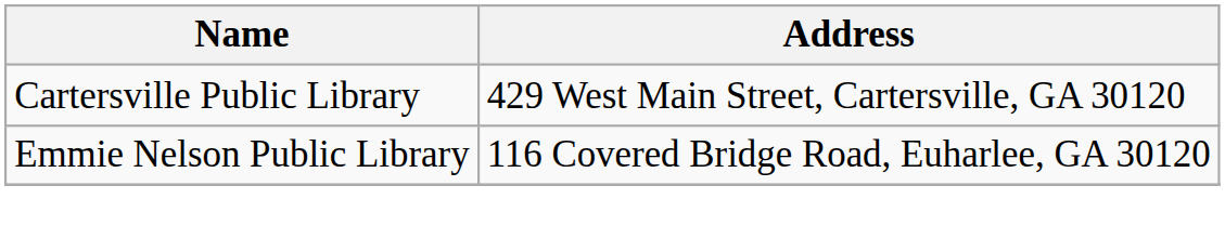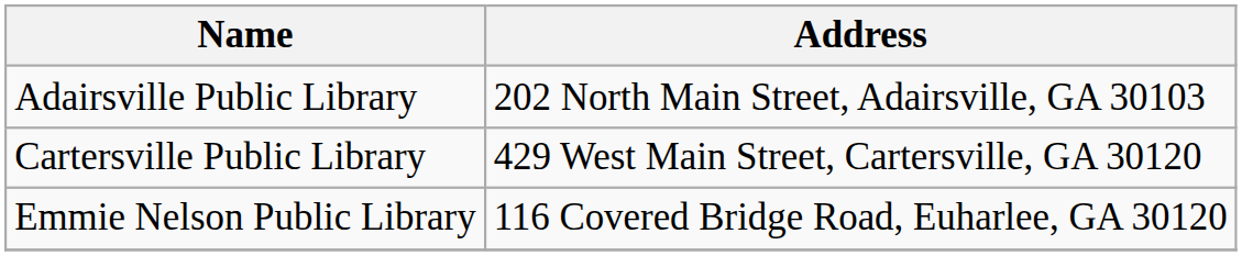 <table class="wikitable">
 <tr>
 <th>Name</th>
 <th>Address</th>
+</tr>
+<tr>
+<td>Adairsville Public Library</td>
+<td>202 North Main Street, Adairsville, GA 30103</td>
 </tr>
 <tr>
 <td>Cartersville Public Library</td>
 <td>429 West Main Street, Cartersville, GA 30120</td>
 </tr>
 <tr>
 <td>Emmie Nelson Public Library</td>
 <td>116 Covered Bridge Road, Euharlee, GA 30120</td>
 </tr>
 <tr>
 </tr>
 </table>
